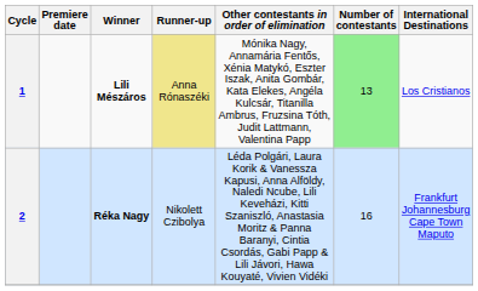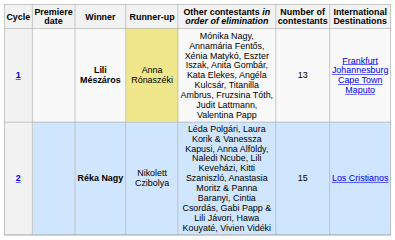 <table class="wikitable" style="font-size:90%; width:100%; text-align: center;">
 <tr>
 <th style="width:5%;">Cycle</th>
 <th style="width:10%;">Premiere date</th>
 <th width=16%>Winner</th>
 <th width=16%>Runner-up</th>
 <th style="width:43%;">Other contestants <em>in order of elimination</em></th>
 <th style="width:3%;">Number of contestants</th>
 <th style="width:8%;">International Destinations</th>
 </tr>
 <tr>
 <th><a href='#'>1</a></th>
 <td></td>
 <td><strong>Lili Mészáros</strong></td>
 <td style="background: khaki;">Anna Rónaszéki</td>
 <td>Mónika Nagy, Annamária Fentős, Xénia Matykó, Eszter Iszak, Anita Gombár, Kata Elekes, Angéla Kulcsár, Titanilla Ambrus, Fruzsina Tóth, Judit Lattmann, Valentina Papp</td>
-<td style="background: lightgreen;">13</td>
-<td><a href='#'>Los Cristianos</a><br></td>
+<td>13</td>
+<td><a href='#'>Frankfurt</a><br><a href='#'>Johannesburg</a><br><a href='#'>Cape Town</a><br><a href='#'>Maputo</a></td>
 </tr>
 <tr style="background: #D0E6FF;">
 <th><a href='#'>2</a></th>
 <td></td>
 <td><strong>Réka Nagy</strong></td>
 <td>Nikolett Czibolya</td>
 <td>Léda Polgári, Laura Korik & Vanessza Kapusi, Anna Alföldy, Naledi Ncube, Lili Keveházi, Kitti Szaniszló, Anastasia Moritz & Panna Baranyi, Cintia Csordás, Gabi Papp & Lili Jávori, Hawa Kouyaté, Vivien Vidéki</td>
-<td>16</td>
-<td><a href='#'>Frankfurt</a><br><a href='#'>Johannesburg</a><br><a href='#'>Cape Town</a><br><a href='#'>Maputo</a></td>
+<td>15</td>
+<td><a href='#'>Los Cristianos</a><br></td>
 </tr>
 <tr style="background: #D0E6FF;">
 </tr>
 </table>
